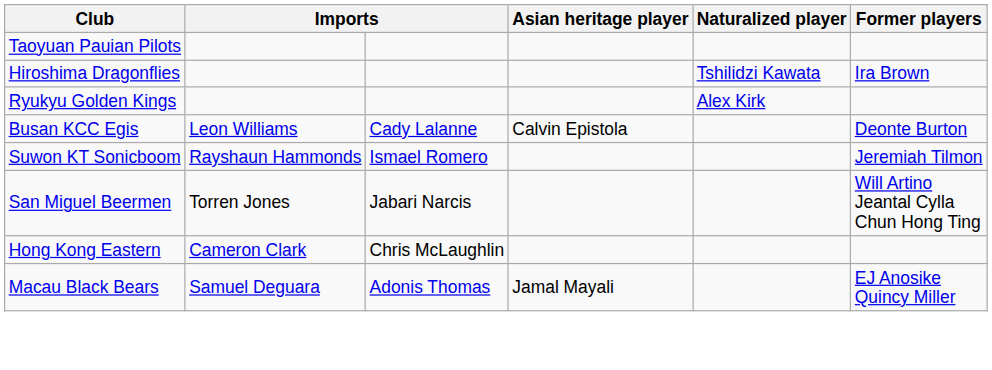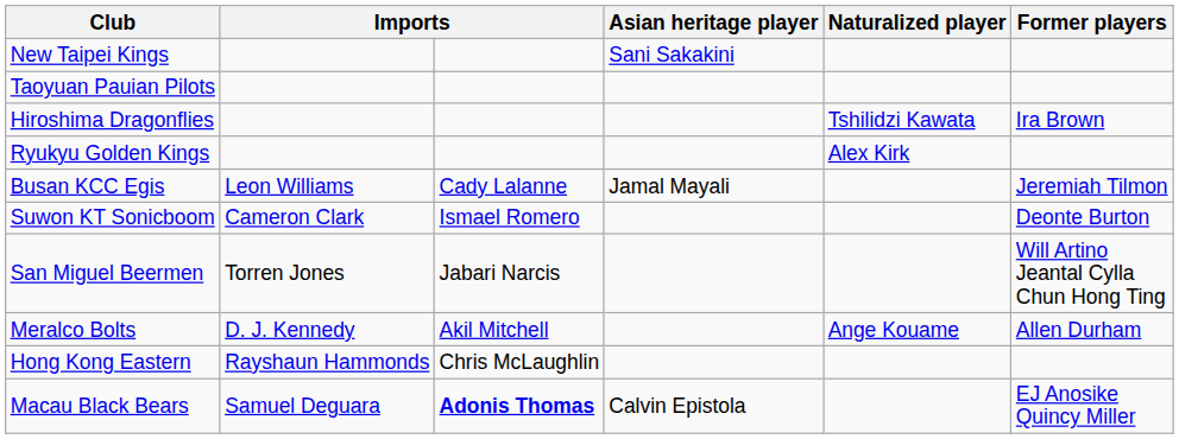 <table class="wikitable" style="font-size:90%;">
 <tr>
 <th>Club</th>
 <th colspan=2>Imports</th>
 <th>Asian heritage player</th>
 <th>Naturalized player</th>
 <th>Former players</th>
+</tr>
+<tr>
+<td> <a href='#'>New Taipei Kings</a></td>
+<td></td>
+<td></td>
+<td> <a href='#'>Sani Sakakini</a></td>
+<td></td>
+<td></td>
 </tr>
 <tr>
 <td> <a href='#'>Taoyuan Pauian Pilots</a></td>
 <td></td>
 <td></td>
 <td></td>
 <td></td>
 <td></td>
 </tr>
 <tr>
 <td> <a href='#'>Hiroshima Dragonflies</a></td>
 <td></td>
 <td></td>
 <td></td>
 <td> <a href='#'>Tshilidzi Kawata</a></td>
 <td> <a href='#'>Ira Brown</a></td>
 </tr>
 <tr>
 <td> <a href='#'>Ryukyu Golden Kings</a></td>
 <td></td>
 <td></td>
 <td></td>
 <td> <a href='#'>Alex Kirk</a></td>
 <td></td>
 </tr>
 <tr>
 <td> <a href='#'>Busan KCC Egis</a></td>
 <td> <a href='#'>Leon Williams</a></td>
 <td> <a href='#'>Cady Lalanne</a></td>
-<td> Calvin Epistola</td>
+<td> Jamal Mayali</td>
 <td></td>
-<td> <a href='#'>Deonte Burton</a></td>
+<td> <a href='#'>Jeremiah Tilmon</a></td>
 </tr>
 <tr>
 <td> <a href='#'>Suwon KT Sonicboom</a></td>
-<td> <a href='#'>Rayshaun Hammonds</a></td>
+<td> <a href='#'>Cameron Clark</a></td>
 <td> <a href='#'>Ismael Romero</a></td>
 <td></td>
 <td></td>
-<td> <a href='#'>Jeremiah Tilmon</a></td>
+<td> <a href='#'>Deonte Burton</a></td>
 </tr>
 <tr>
 <td> <a href='#'>San Miguel Beermen</a></td>
 <td> Torren Jones</td>
 <td> Jabari Narcis</td>
 <td></td>
 <td></td>
 <td> <a href='#'>Will Artino</a><br> Jeantal Cylla<br> Chun Hong Ting</td>
 </tr>
 <tr>
+<td> <a href='#'>Meralco Bolts</a></td>
+<td> <a href='#'>D. J. Kennedy</a></td>
+<td> <a href='#'>Akil Mitchell</a></td>
+<td></td>
+<td> <a href='#'>Ange Kouame</a></td>
+<td> <a href='#'>Allen Durham</a></td>
+</tr>
+<tr>
 <td> <a href='#'>Hong Kong Eastern</a></td>
-<td> <a href='#'>Cameron Clark</a></td>
+<td> <a href='#'>Rayshaun Hammonds</a></td>
 <td> Chris McLaughlin</td>
 <td></td>
 <td></td>
 <td></td>
 </tr>
 <tr>
 <td> <a href='#'>Macau Black Bears</a></td>
 <td> <a href='#'>Samuel Deguara</a></td>
-<td> <a href='#'>Adonis Thomas</a></td>
-<td> Jamal Mayali</td>
+<td><strong> <a href='#'>Adonis Thomas</a></strong></td>
+<td> Calvin Epistola</td>
 <td></td>
 <td> <a href='#'>EJ Anosike</a><br> <a href='#'>Quincy Miller</a></td>
 </tr>
 </table>
